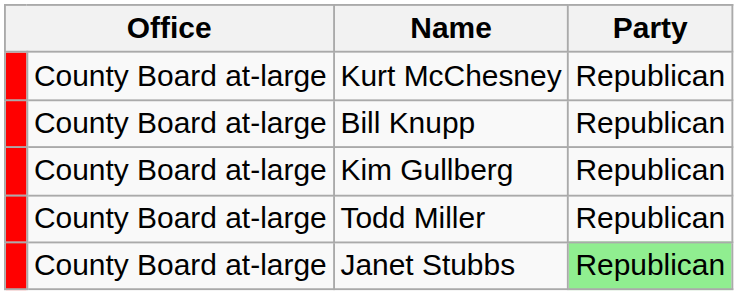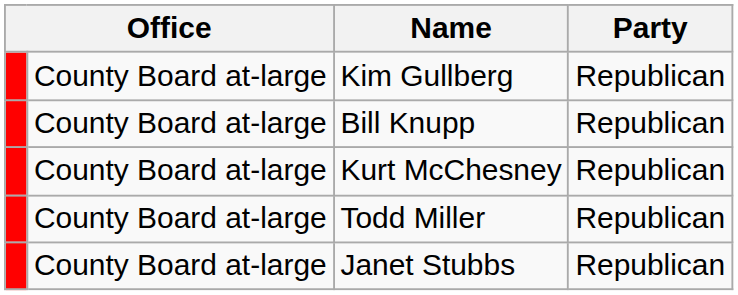 <table class="wikitable">
 <tr>
 <th colspan="2">Office</th>
 <th>Name</th>
 <th>Party</th>
 </tr>
 <tr>
 <td bgcolor="red"> </td>
 <td>County Board at-large</td>
-<td>Kurt McChesney</td>
+<td>Kim Gullberg</td>
 <td>Republican</td>
 </tr>
 <tr>
 <td bgcolor="red"> </td>
 <td>County Board at-large</td>
 <td>Bill Knupp</td>
 <td>Republican</td>
 </tr>
 <tr>
 <td bgcolor="red"> </td>
 <td>County Board at-large</td>
-<td>Kim Gullberg</td>
+<td>Kurt McChesney</td>
 <td>Republican</td>
 </tr>
 <tr>
 <td bgcolor="red"> </td>
 <td>County Board at-large</td>
 <td>Todd Miller</td>
 <td>Republican</td>
 </tr>
 <tr>
 <td bgcolor="red"> </td>
 <td>County Board at-large</td>
 <td>Janet Stubbs</td>
-<td style="background: lightgreen;">Republican</td>
+<td>Republican</td>
 </tr>
 </table>
